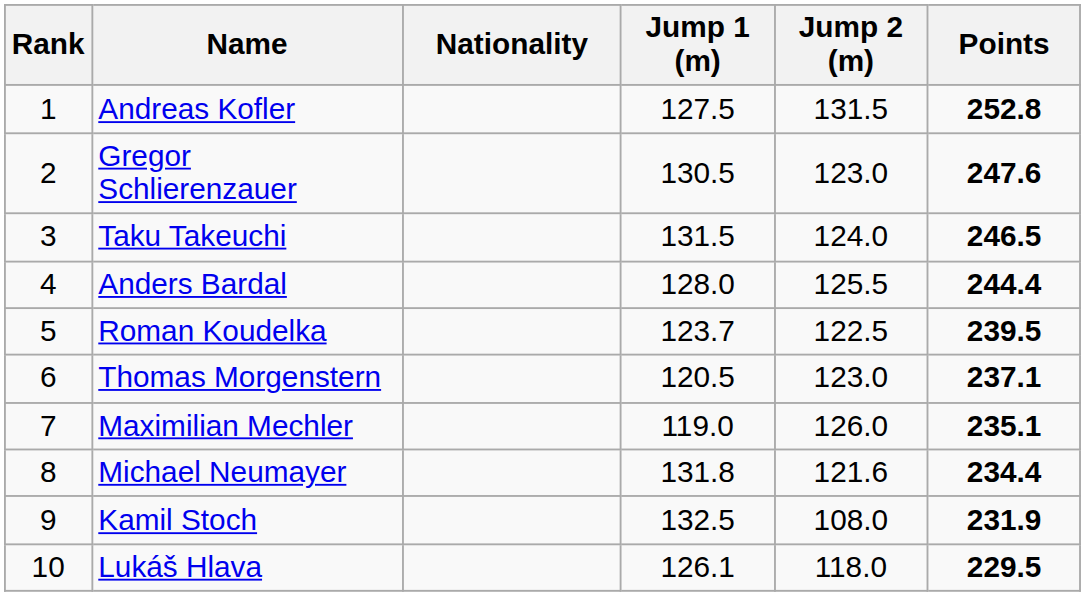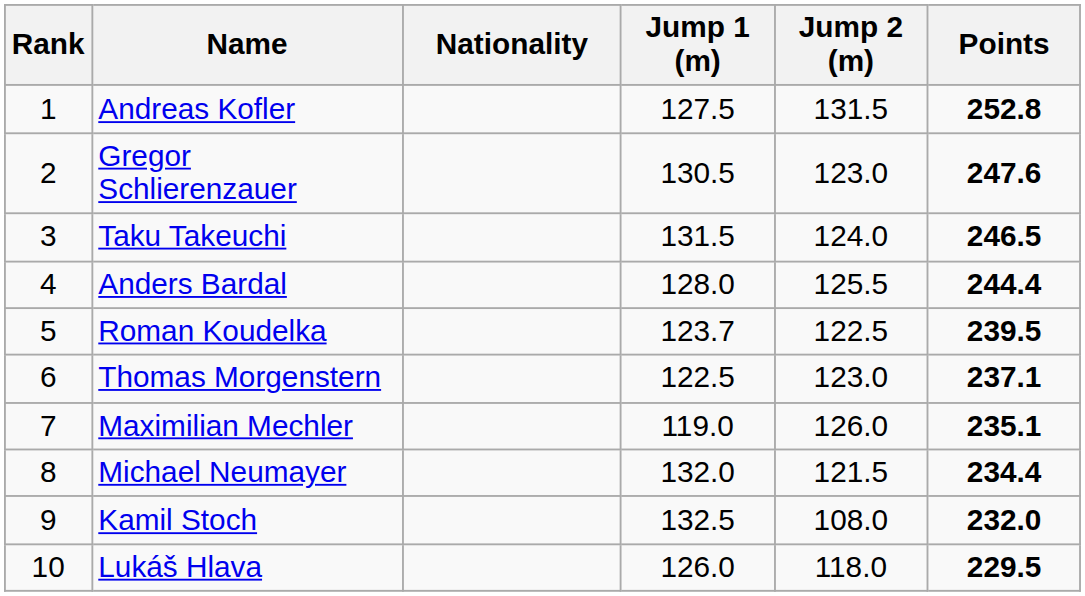 <table class="wikitable sortable">
 <tr>
 <th align=center>Rank</th>
 <th width=160>Name</th>
 <th width=110>Nationality</th>
 <th width=75>Jump 1 (m)</th>
 <th width=75>Jump 2 (m)</th>
 <th width=75>Points</th>
 </tr>
 <tr>
 <td align=center>1</td>
 <td align=left><a href='#'>Andreas Kofler</a></td>
 <td align=left></td>
 <td align=center>127.5</td>
 <td align=center>131.5</td>
 <td align=center><strong>252.8</strong></td>
 </tr>
 <tr>
 <td align=center>2</td>
 <td align=left><a href='#'>Gregor Schlierenzauer</a></td>
 <td align=left></td>
 <td align=center>130.5</td>
 <td align=center>123.0</td>
 <td align=center><strong>247.6</strong></td>
 </tr>
 <tr>
 <td align=center>3</td>
 <td align=left><a href='#'>Taku Takeuchi</a></td>
 <td align=left></td>
 <td align=center>131.5</td>
 <td align=center>124.0</td>
 <td align=center><strong>246.5</strong></td>
 </tr>
 <tr>
 <td align=center>4</td>
 <td align=left><a href='#'>Anders Bardal</a></td>
 <td align=left></td>
 <td align=center>128.0</td>
 <td align=center>125.5</td>
 <td align=center><strong>244.4</strong></td>
 </tr>
 <tr>
 <td align=center>5</td>
 <td align=left><a href='#'>Roman Koudelka</a></td>
 <td align=left></td>
 <td align=center>123.7</td>
 <td align=center>122.5</td>
 <td align=center><strong>239.5</strong></td>
 </tr>
 <tr>
 <td align=center>6</td>
 <td align=left><a href='#'>Thomas Morgenstern</a></td>
 <td align=left></td>
-<td align=center>120.5</td>
+<td align=center>122.5</td>
 <td align=center>123.0</td>
 <td align=center><strong>237.1</strong></td>
 </tr>
 <tr>
 <td align=center>7</td>
 <td align=left><a href='#'>Maximilian Mechler</a></td>
 <td align=left></td>
 <td align=center>119.0</td>
 <td align=center>126.0</td>
 <td align=center><strong>235.1</strong></td>
 </tr>
 <tr>
 <td align=center>8</td>
 <td align=left><a href='#'>Michael Neumayer</a></td>
 <td align=left></td>
-<td align=center>131.8</td>
-<td align=center>121.6</td>
+<td align=center>132.0</td>
+<td align=center>121.5</td>
 <td align=center><strong>234.4</strong></td>
 </tr>
 <tr>
 <td align=center>9</td>
 <td align=left><a href='#'>Kamil Stoch</a></td>
 <td align=left></td>
 <td align=center>132.5</td>
 <td align=center>108.0</td>
-<td align=center><strong>231.9</strong></td>
+<td align=center><strong>232.0</strong></td>
 </tr>
 <tr>
 <td align=center>10</td>
 <td align=left><a href='#'>Lukáš Hlava</a></td>
 <td align=left></td>
-<td align=center>126.1</td>
+<td align=center>126.0</td>
 <td align=center>118.0</td>
 <td align=center><strong>229.5</strong></td>
 </tr>
 </table>
